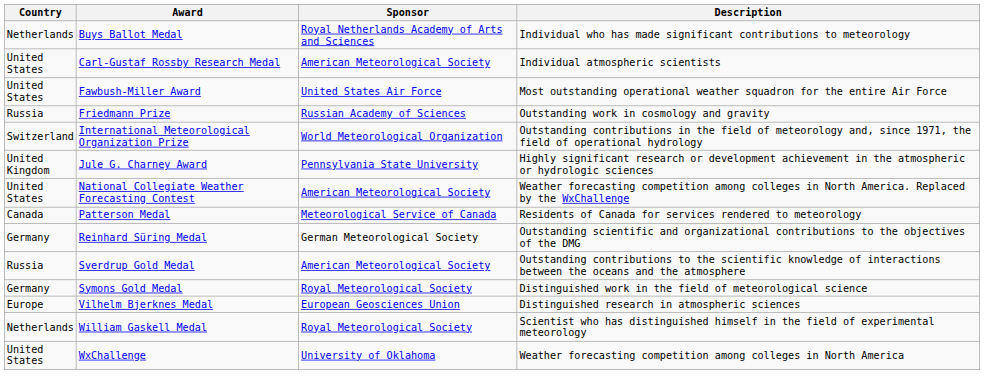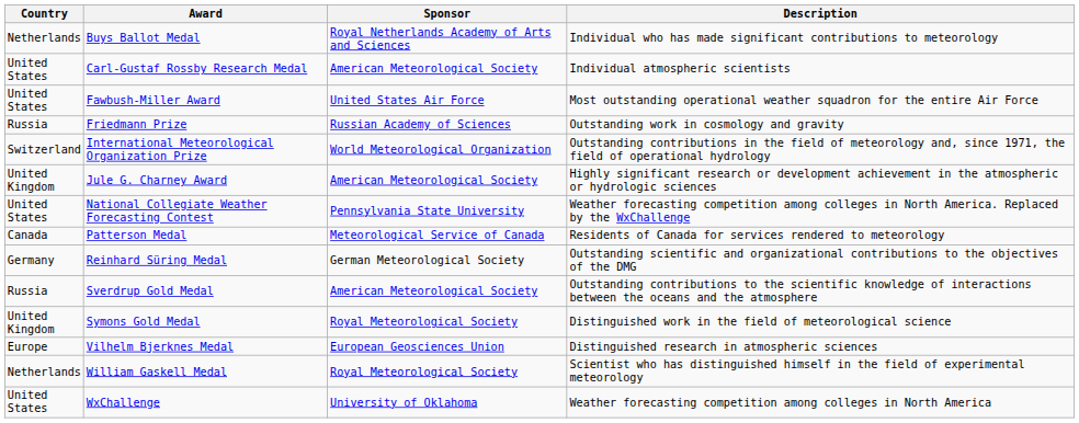 <table class="wikitable sortable">
 <tr>
 <th style="width:6em;">Country</th>
 <th>Award</th>
 <th>Sponsor</th>
 <th>Description</th>
 </tr>
 <tr>
 <td>Netherlands</td>
 <td><a href='#'>Buys Ballot Medal</a></td>
 <td><a href='#'>Royal Netherlands Academy of Arts and Sciences</a></td>
 <td>Individual who has made significant contributions to meteorology</td>
 </tr>
 <tr>
 <td>United States</td>
 <td><a href='#'>Carl-Gustaf Rossby Research Medal</a></td>
 <td><a href='#'>American Meteorological Society</a></td>
 <td>Individual atmospheric scientists</td>
 </tr>
 <tr>
 <td>United States</td>
 <td><a href='#'>Fawbush-Miller Award</a></td>
 <td><a href='#'>United States Air Force</a></td>
 <td>Most outstanding operational weather squadron for the entire Air Force</td>
 </tr>
 <tr>
 <td>Russia</td>
 <td><a href='#'>Friedmann Prize</a></td>
 <td><a href='#'>Russian Academy of Sciences</a></td>
 <td>Outstanding work in cosmology and gravity</td>
 </tr>
 <tr>
 <td>Switzerland</td>
 <td><a href='#'>International Meteorological Organization Prize</a></td>
 <td><a href='#'>World Meteorological Organization</a></td>
 <td>Outstanding contributions in the field of meteorology and, since 1971, the field of operational hydrology</td>
 </tr>
 <tr>
 <td>United Kingdom</td>
 <td><a href='#'>Jule G. Charney Award</a></td>
-<td><a href='#'>Pennsylvania State University</a></td>
+<td><a href='#'>American Meteorological Society</a></td>
 <td>Highly significant research or development achievement in the atmospheric or hydrologic sciences</td>
 </tr>
 <tr>
 <td>United States</td>
 <td><a href='#'>National Collegiate Weather Forecasting Contest</a></td>
-<td><a href='#'>American Meteorological Society</a></td>
+<td><a href='#'>Pennsylvania State University</a></td>
 <td>Weather forecasting competition among colleges in North America. Replaced by the <a href='#'>WxChallenge</a></td>
 </tr>
 <tr>
 <td>Canada</td>
 <td><a href='#'>Patterson Medal</a></td>
 <td><a href='#'>Meteorological Service of Canada</a></td>
 <td>Residents of Canada for services rendered to meteorology</td>
 </tr>
 <tr>
 <td>Germany</td>
 <td><a href='#'>Reinhard Süring Medal</a></td>
 <td>German Meteorological Society</td>
 <td>Outstanding scientific and organizational contributions to the objectives of the DMG</td>
 </tr>
 <tr>
 <td>Russia</td>
 <td><a href='#'>Sverdrup Gold Medal</a></td>
 <td><a href='#'>American Meteorological Society</a></td>
 <td>Outstanding contributions to the scientific knowledge of interactions between the oceans and the atmosphere</td>
 </tr>
 <tr>
-<td>Germany</td>
+<td>United Kingdom</td>
 <td><a href='#'>Symons Gold Medal</a></td>
 <td><a href='#'>Royal Meteorological Society</a></td>
 <td>Distinguished work in the field of meteorological science</td>
 </tr>
 <tr>
 <td>Europe</td>
 <td><a href='#'>Vilhelm Bjerknes Medal</a></td>
 <td><a href='#'>European Geosciences Union</a></td>
 <td>Distinguished research in atmospheric sciences</td>
 </tr>
 <tr>
 <td>Netherlands</td>
 <td><a href='#'>William Gaskell Medal</a></td>
 <td><a href='#'>Royal Meteorological Society</a></td>
 <td>Scientist who has distinguished himself in the field of experimental meteorology</td>
 </tr>
 <tr>
 <td>United States</td>
 <td><a href='#'>WxChallenge</a></td>
 <td><a href='#'>University of Oklahoma</a></td>
 <td>Weather forecasting competition among colleges in North America</td>
 </tr>
 </table>
